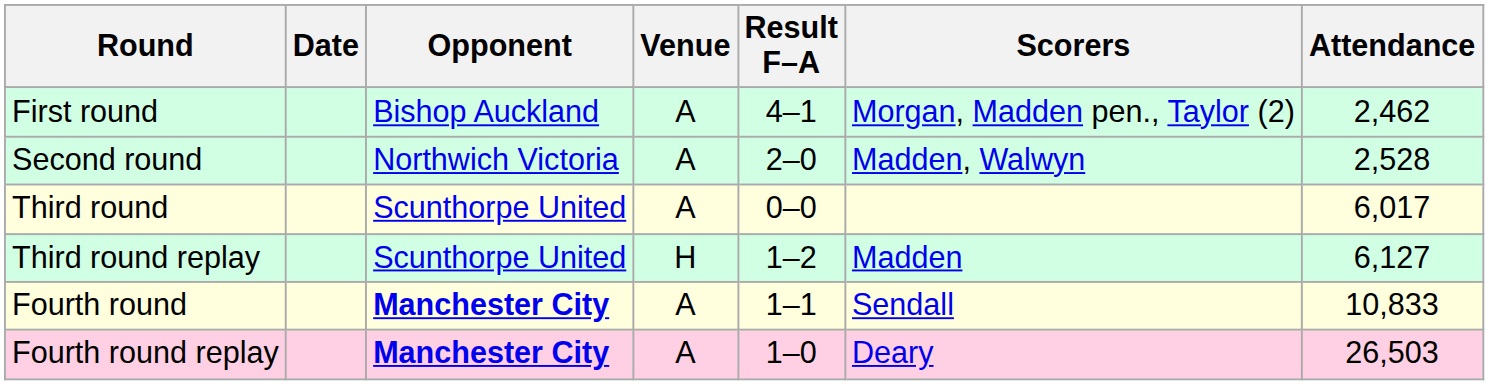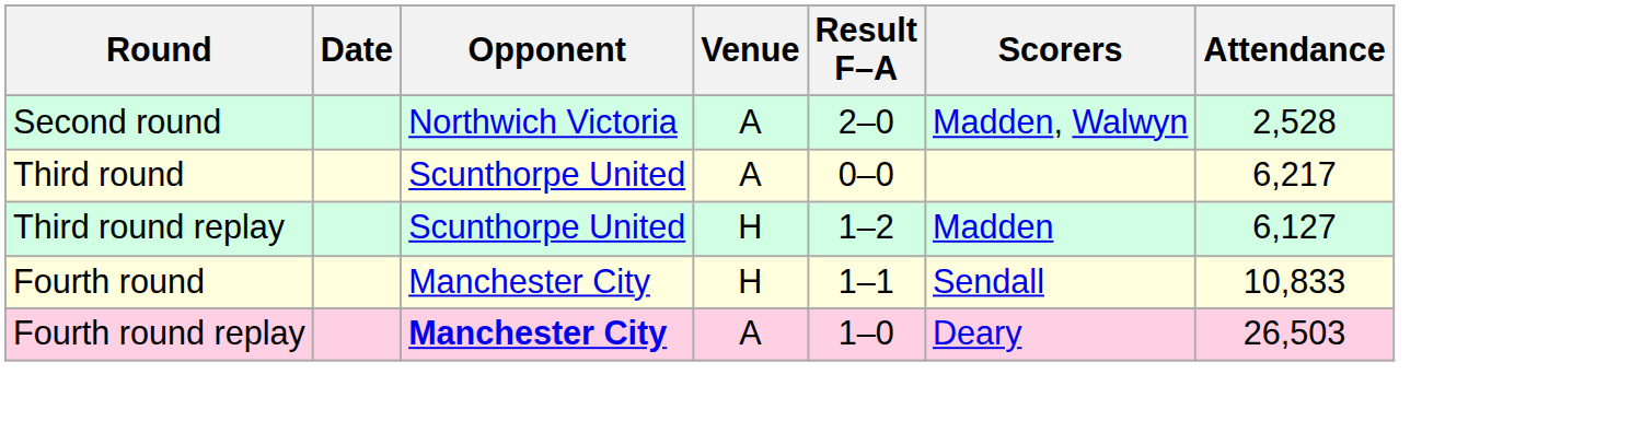 <table class="wikitable sortable" style="text-align:center;">
 <tr>
 <th>Round</th>
 <th>Date</th>
 <th>Opponent</th>
 <th>Venue</th>
 <th>Result<br>F–A</th>
 <th class=unsortable>Scorers</th>
 <th>Attendance</th>
-</tr>
-<tr bgcolor="#d0ffe3">
-<td align=left>First round</td>
-<td></td>
-<td align=left><a href='#'>Bishop Auckland</a></td>
-<td>A</td>
-<td>4–1</td>
-<td align=left><a href='#'>Morgan</a>, <a href='#'>Madden</a> pen., <a href='#'>Taylor</a> (2)</td>
-<td>2,462</td>
 </tr>
 <tr bgcolor="#d0ffe3">
 <td align=left>Second round</td>
 <td></td>
 <td align=left><a href='#'>Northwich Victoria</a></td>
 <td>A</td>
 <td>2–0</td>
 <td align=left><a href='#'>Madden</a>, <a href='#'>Walwyn</a></td>
 <td>2,528</td>
 </tr>
 <tr bgcolor="#ffffdd">
 <td align=left>Third round</td>
 <td></td>
 <td align=left><a href='#'>Scunthorpe United</a></td>
 <td>A</td>
 <td>0–0</td>
 <td></td>
-<td>6,017</td>
+<td>6,217</td>
 </tr>
 <tr bgcolor="#d0ffe3">
 <td align=left>Third round replay</td>
 <td></td>
 <td align=left><a href='#'>Scunthorpe United</a></td>
 <td>H</td>
 <td>1–2</td>
 <td align=left><a href='#'>Madden</a></td>
 <td>6,127</td>
 </tr>
 <tr bgcolor="#ffffdd">
 <td align=left>Fourth round</td>
 <td></td>
-<td align=left><strong><a href='#'>Manchester City</a></strong></td>
-<td>A</td>
+<td align=left><a href='#'>Manchester City</a></td>
+<td>H</td>
 <td>1–1</td>
 <td align=left><a href='#'>Sendall</a></td>
 <td>10,833</td>
 </tr>
 <tr bgcolor="#ffd0e3">
 <td align=left>Fourth round replay</td>
 <td></td>
 <td align=left><strong><a href='#'>Manchester City</a></strong></td>
 <td>A</td>
 <td>1–0</td>
 <td align=left><a href='#'>Deary</a></td>
 <td>26,503</td>
 </tr>
 </table>
